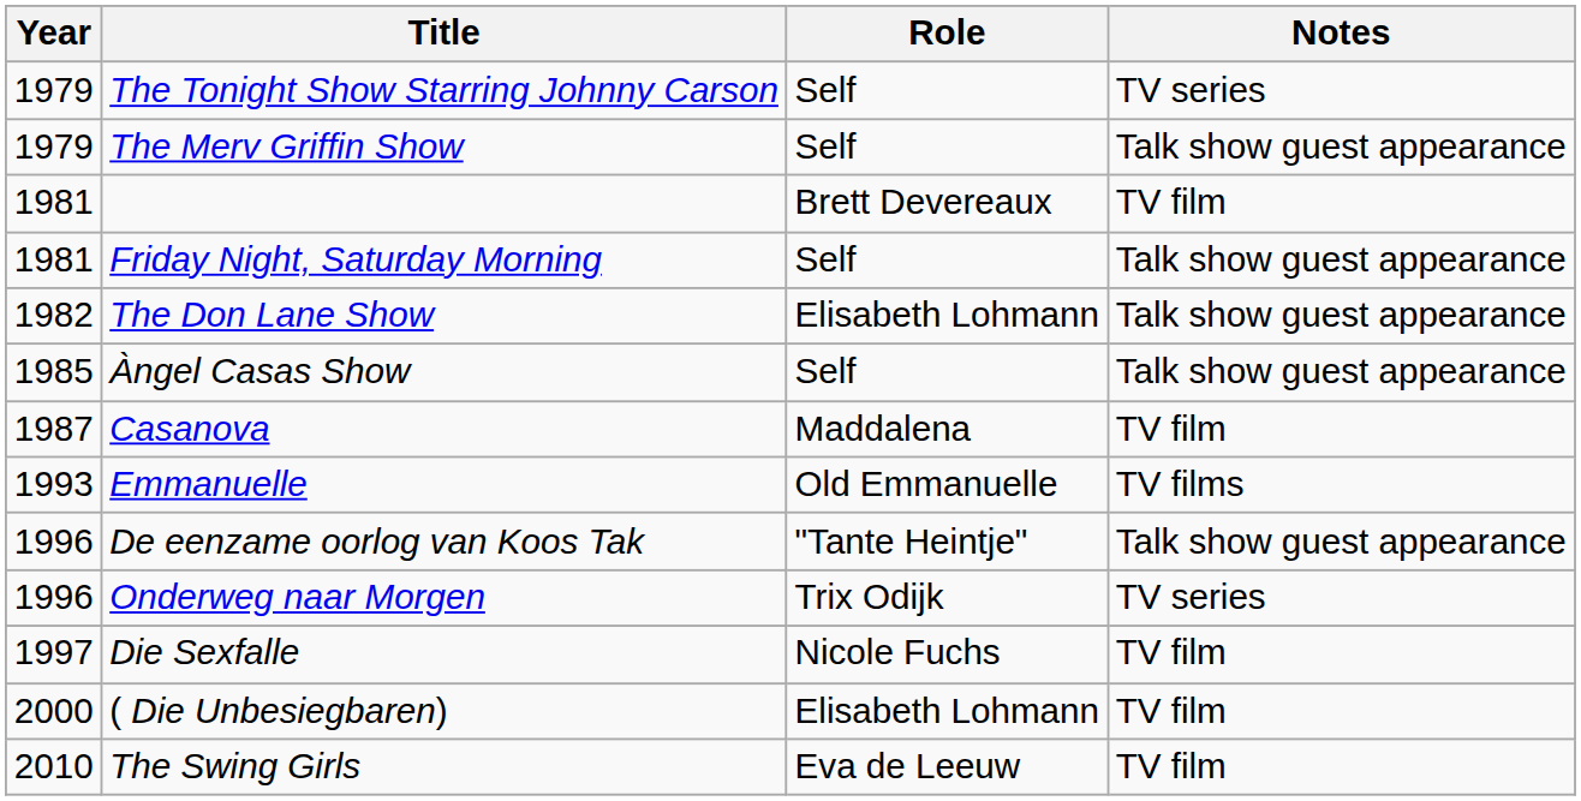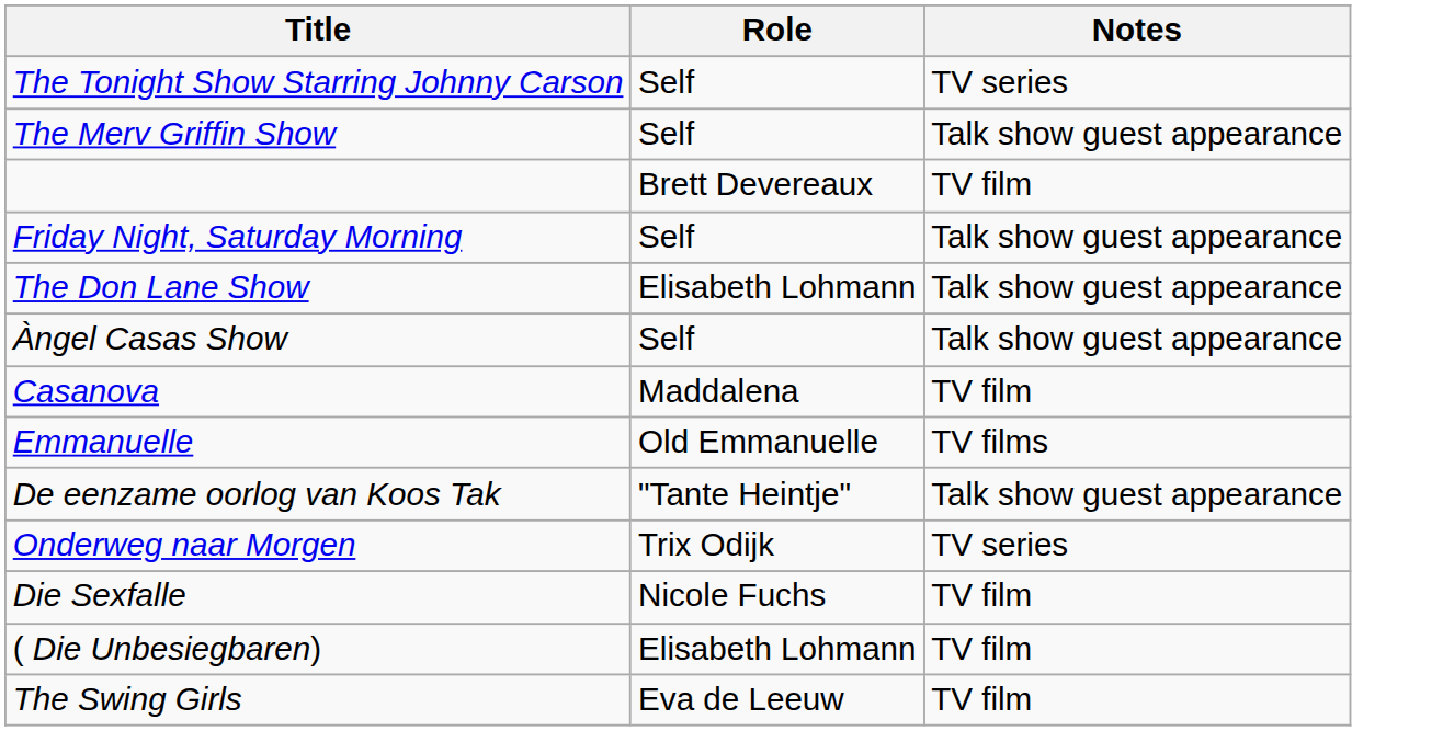 <table class="wikitable sortable">
 <tr>
-<th>Year</th>
 <th>Title</th>
 <th>Role</th>
 <th class="unsortable">Notes</th>
 </tr>
 <tr>
-<td>1979</td>
 <td><em><a href='#'>The Tonight Show Starring Johnny Carson</a></em></td>
 <td>Self</td>
 <td>TV series</td>
 </tr>
 <tr>
-<td>1979</td>
 <td><em><a href='#'>The Merv Griffin Show</a></em></td>
 <td>Self</td>
 <td>Talk show guest appearance</td>
 </tr>
 <tr>
-<td>1981</td>
 <td><em></em></td>
 <td>Brett Devereaux</td>
 <td>TV film</td>
 </tr>
 <tr>
-<td>1981</td>
 <td><em><a href='#'>Friday Night, Saturday Morning</a></em></td>
 <td>Self</td>
 <td>Talk show guest appearance</td>
 </tr>
 <tr>
-<td>1982</td>
 <td><em><a href='#'>The Don Lane Show</a></em></td>
 <td>Elisabeth Lohmann</td>
 <td>Talk show guest appearance</td>
 </tr>
 <tr>
-<td>1985</td>
 <td><em>Àngel Casas Show</em></td>
 <td>Self</td>
 <td>Talk show guest appearance</td>
 </tr>
 <tr>
-<td>1987</td>
 <td><em><a href='#'>Casanova</a></em></td>
 <td>Maddalena</td>
 <td>TV film</td>
 </tr>
 <tr>
-<td>1993</td>
 <td><em><a href='#'>Emmanuelle</a></em></td>
 <td>Old Emmanuelle</td>
 <td>TV films</td>
 </tr>
 <tr>
-<td>1996</td>
 <td><em>De eenzame oorlog van Koos Tak</em></td>
 <td>"Tante Heintje"</td>
 <td>Talk show guest appearance</td>
 </tr>
 <tr>
-<td>1996</td>
 <td><em><a href='#'>Onderweg naar Morgen</a></em></td>
 <td>Trix Odijk</td>
 <td>TV series</td>
 </tr>
 <tr>
-<td>1997</td>
 <td><em>Die Sexfalle</em></td>
 <td>Nicole Fuchs</td>
 <td>TV film</td>
 </tr>
 <tr>
-<td>2000</td>
 <td><em></em> ( <em>Die Unbesiegbaren</em>)</td>
 <td>Elisabeth Lohmann</td>
 <td>TV film</td>
 </tr>
 <tr>
-<td>2010</td>
 <td><em>The Swing Girls</em></td>
 <td>Eva de Leeuw</td>
 <td>TV film</td>
 </tr>
 </table>
